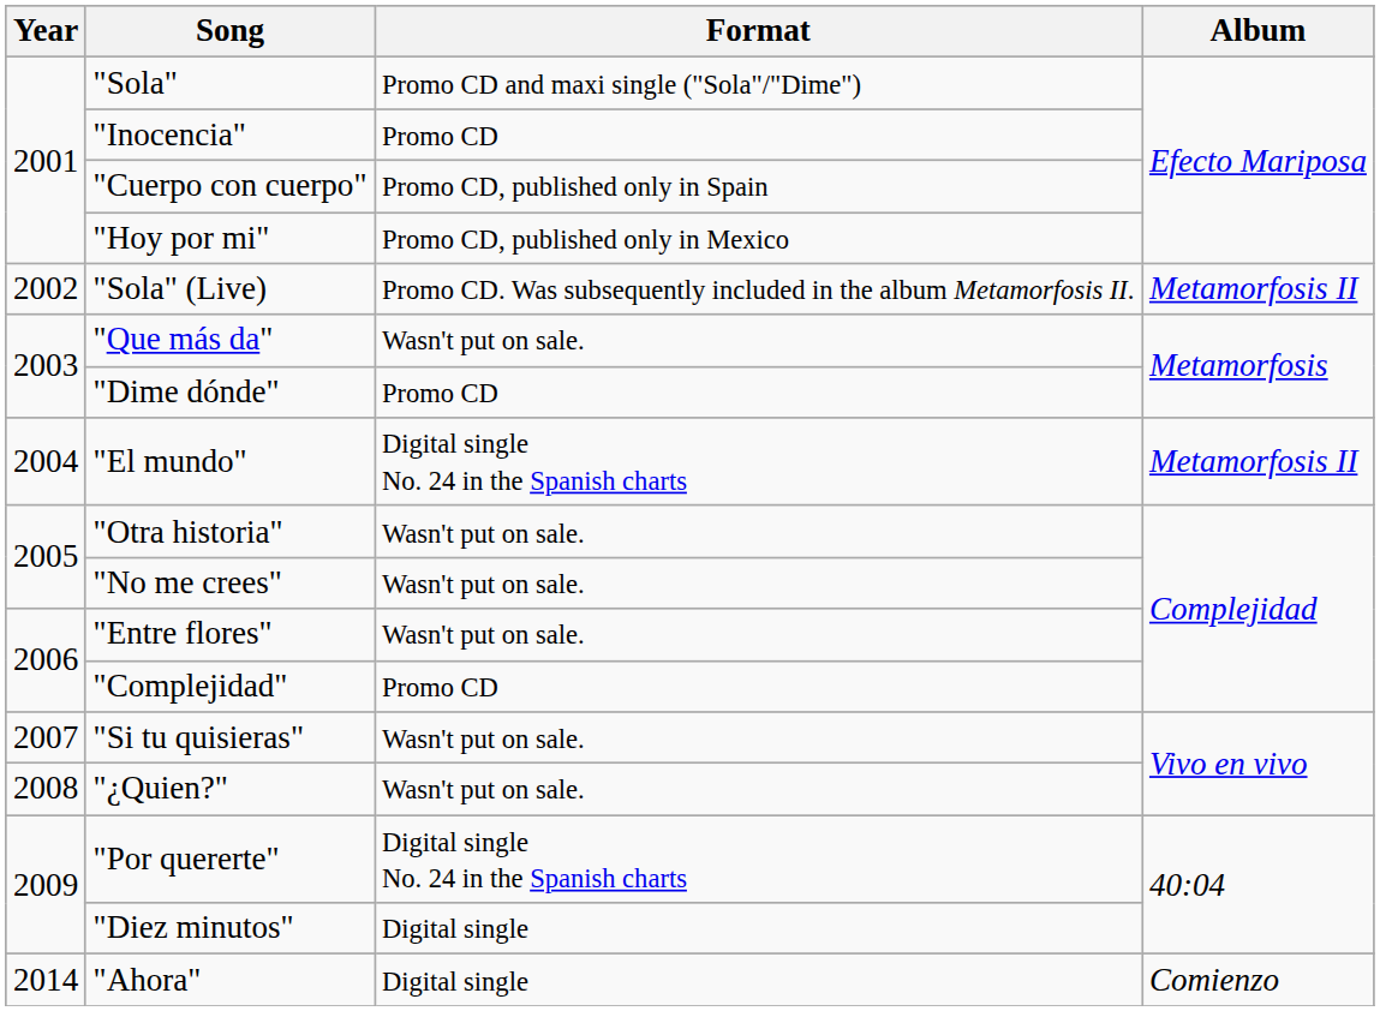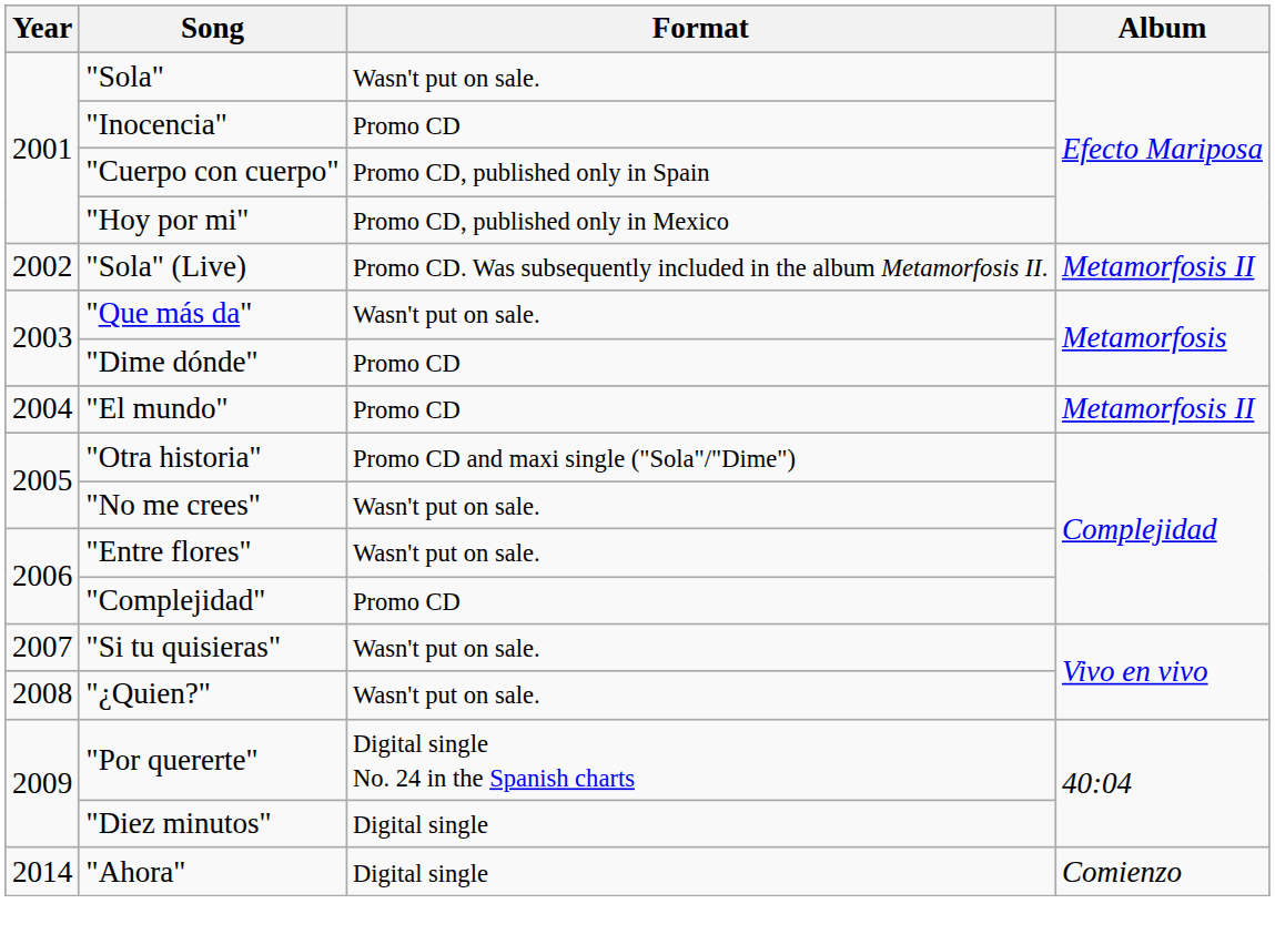 <table class="wikitable">
 <tr>
 <th align="center">Year</th>
 <th align="left">Song</th>
 <th align="left">Format</th>
 <th align="left">Album</th>
 </tr>
 <tr>
 <td align="center" rowspan="4">2001</td>
 <td align="left">"Sola"</td>
-<td valign="top"><small>Promo CD and maxi single ("Sola"/"Dime")</small></td>
+<td valign="top"><small>Wasn't put on sale.</small></td>
 <td align="left" rowspan="4"><em><a href='#'>Efecto Mariposa</a></em></td>
 </tr>
 <tr>
 <td align="left">"Inocencia"</td>
 <td valign="top"><small>Promo CD</small></td>
 </tr>
 <tr>
 <td align="left">"Cuerpo con cuerpo"</td>
 <td valign="top"><small>Promo CD, published only in Spain</small></td>
 </tr>
 <tr>
 <td align="left">"Hoy por mi"</td>
 <td valign="top"><small>Promo CD, published only in Mexico</small></td>
 </tr>
 <tr>
 <td align="center">2002</td>
 <td align="left">"Sola" (Live)</td>
 <td valign="top"><small>Promo CD. Was subsequently included in the album <em>Metamorfosis II</em>.</small></td>
 <td align="left"><em><a href='#'>Metamorfosis II</a></em></td>
 </tr>
 <tr>
 <td align="center" rowspan="2">2003</td>
 <td align="left">"<a href='#'>Que más da</a>"</td>
 <td valign="top"><small>Wasn't put on sale.</small></td>
 <td align="left" rowspan="2"><em><a href='#'>Metamorfosis</a></em></td>
 </tr>
 <tr>
 <td align="left">"Dime dónde"</td>
 <td valign="top"><small>Promo CD</small></td>
 </tr>
 <tr>
 <td align="center">2004</td>
 <td align="left">"El mundo"</td>
-<td valign="top"><small>Digital single<br>No. 24 in the <a href='#'>Spanish charts</a><br></small></td>
+<td valign="top"><small>Promo CD</small></td>
 <td align="left"><em><a href='#'>Metamorfosis II</a></em></td>
 </tr>
 <tr>
 <td align="center" rowspan="2">2005</td>
 <td align="left">"Otra historia"</td>
-<td valign="top"><small>Wasn't put on sale.</small></td>
+<td valign="top"><small>Promo CD and maxi single ("Sola"/"Dime")</small></td>
 <td align="left" rowspan="4"><em><a href='#'>Complejidad</a></em></td>
 </tr>
 <tr>
 <td align="left">"No me crees"</td>
 <td valign="top"><small>Wasn't put on sale.</small></td>
 </tr>
 <tr>
 <td align="center" rowspan="2">2006</td>
 <td align="left">"Entre flores"</td>
 <td valign="top"><small>Wasn't put on sale.</small></td>
 </tr>
 <tr>
 <td align="left">"Complejidad"</td>
 <td valign="top"><small>Promo CD</small></td>
 </tr>
 <tr>
 <td align="center">2007</td>
 <td align="left">"Si tu quisieras"</td>
 <td valign="top"><small>Wasn't put on sale.</small></td>
 <td align="left" rowspan="2"><em><a href='#'>Vivo en vivo</a></em></td>
 </tr>
 <tr>
 <td align="center">2008</td>
 <td align="left">"¿Quien?"</td>
 <td valign="top"><small>Wasn't put on sale.</small></td>
 </tr>
 <tr>
 <td align="center" rowspan="2">2009</td>
 <td align="left">"Por quererte"</td>
 <td valign="top"><small>Digital single<br>No. 24 in the <a href='#'>Spanish charts</a><br></small></td>
 <td align="left" rowspan="2"><em>40:04</em></td>
 </tr>
 <tr>
 <td align="left">"Diez minutos"</td>
 <td valign="top"><small>Digital single<br></small></td>
 </tr>
 <tr>
 <td align="center">2014</td>
 <td align="left">"Ahora"</td>
 <td valign="top"><small>Digital single<br></small></td>
 <td align="left"><em>Comienzo</em></td>
 </tr>
 </table>
